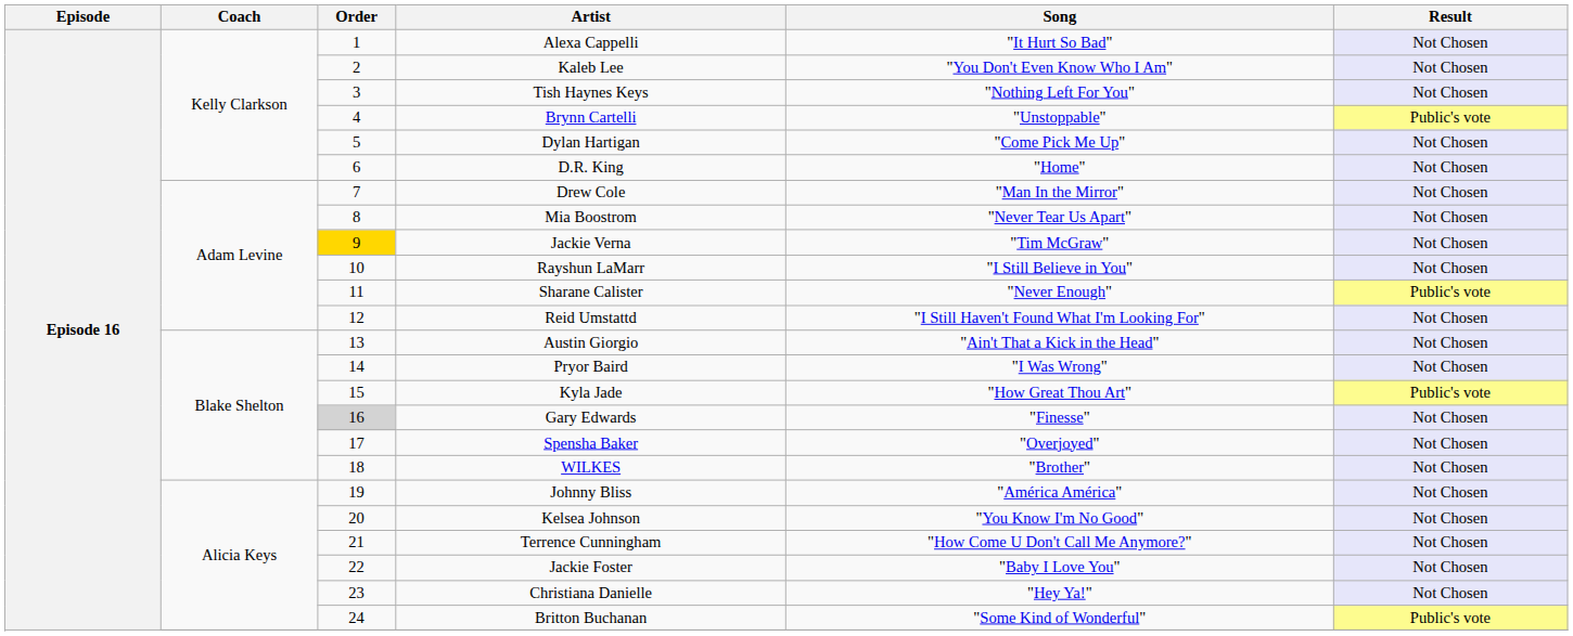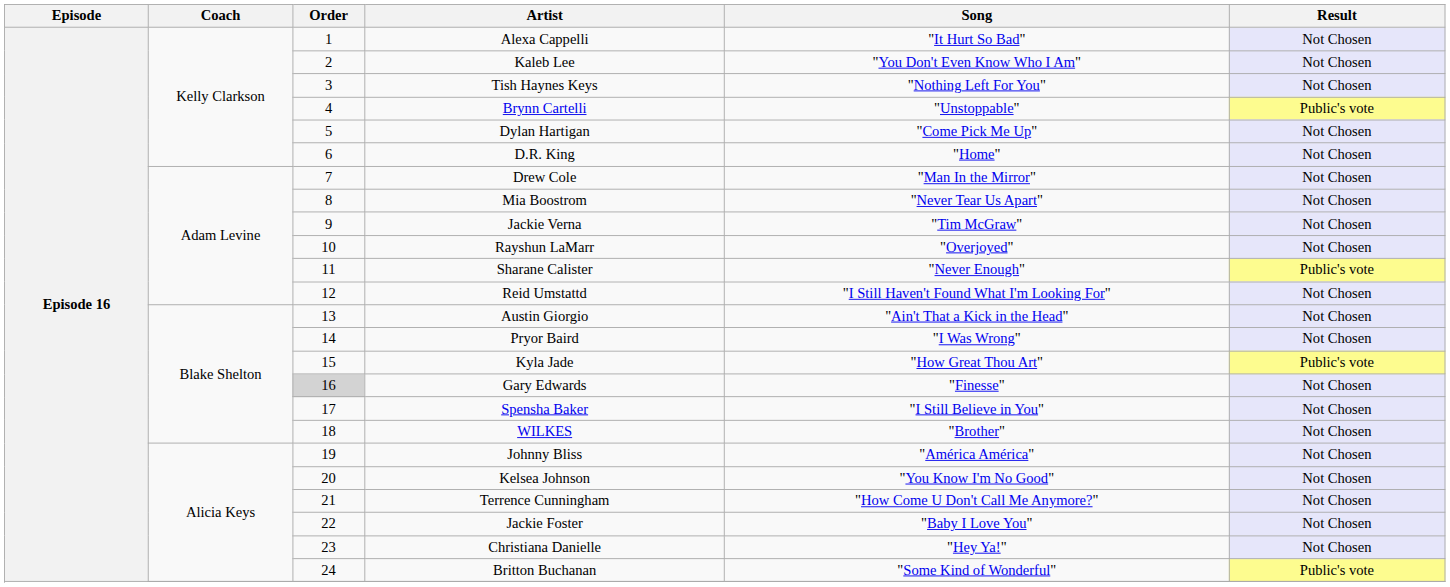 <table class="wikitable" style="text-align:center; width:100%;">
 <tr>
 <th style="width:10%;">Episode</th>
 <th style="width:10%;">Coach</th>
 <th style="width:05%;">Order</th>
 <th style="width:25%;">Artist</th>
 <th style="width:35%;">Song</th>
 <th style="width:15%;">Result</th>
 </tr>
 <tr>
 <th rowspan="27" scope="row">Episode 16<br><small></small></th>
 <td rowspan="6">Kelly Clarkson</td>
 <td>1</td>
 <td>Alexa Cappelli</td>
 <td>"<a href='#'>It Hurt So Bad</a>"</td>
 <td style="background:#E6E6FA;">Not Chosen</td>
 </tr>
 <tr>
 <td>2</td>
 <td>Kaleb Lee</td>
 <td>"<a href='#'>You Don't Even Know Who I Am</a>"</td>
 <td style="background:#E6E6FA;">Not Chosen</td>
 </tr>
 <tr>
 <td>3</td>
 <td>Tish Haynes Keys</td>
 <td>"<a href='#'>Nothing Left For You</a>"</td>
 <td style="background:#E6E6FA;">Not Chosen</td>
 </tr>
 <tr>
 <td>4</td>
 <td><a href='#'>Brynn Cartelli</a></td>
 <td>"<a href='#'>Unstoppable</a>"</td>
 <td style="background:#FDFC8F">Public's vote</td>
 </tr>
 <tr>
 <td>5</td>
 <td>Dylan Hartigan</td>
 <td>"<a href='#'>Come Pick Me Up</a>"</td>
 <td style="background:#E6E6FA;">Not Chosen</td>
 </tr>
 <tr>
 <td>6</td>
 <td>D.R. King</td>
 <td>"<a href='#'>Home</a>"</td>
 <td style="background:#E6E6FA;">Not Chosen</td>
 </tr>
 <tr>
 <td rowspan="6">Adam Levine</td>
 <td>7</td>
 <td>Drew Cole</td>
 <td>"<a href='#'>Man In the Mirror</a>"</td>
 <td style="background:#E6E6FA;">Not Chosen</td>
 </tr>
 <tr>
 <td>8</td>
 <td>Mia Boostrom</td>
 <td>"<a href='#'>Never Tear Us Apart</a>"</td>
 <td style="background:#E6E6FA;">Not Chosen</td>
 </tr>
 <tr>
-<td style="background: gold;">9</td>
+<td>9</td>
 <td>Jackie Verna</td>
 <td>"<a href='#'>Tim McGraw</a>"</td>
 <td style="background:#E6E6FA;">Not Chosen</td>
 </tr>
 <tr>
 <td>10</td>
 <td>Rayshun LaMarr</td>
-<td>"<a href='#'>I Still Believe in You</a>"</td>
+<td>"<a href='#'>Overjoyed</a>"</td>
 <td style="background:#E6E6FA;">Not Chosen</td>
 </tr>
 <tr>
 <td>11</td>
 <td>Sharane Calister</td>
 <td>"<a href='#'>Never Enough</a>"</td>
 <td style="background:#FDFC8F;">Public's vote</td>
 </tr>
 <tr>
 <td>12</td>
 <td>Reid Umstattd</td>
 <td>"<a href='#'>I Still Haven't Found What I'm Looking For</a>"</td>
 <td style="background:#E6E6FA;">Not Chosen</td>
 </tr>
 <tr>
 <td rowspan="6">Blake Shelton</td>
 <td>13</td>
 <td>Austin Giorgio</td>
 <td>"<a href='#'>Ain't That a Kick in the Head</a>"</td>
 <td style="background:#E6E6FA;">Not Chosen</td>
 </tr>
 <tr>
 <td>14</td>
 <td>Pryor Baird</td>
 <td>"<a href='#'>I Was Wrong</a>"</td>
 <td style="background:#E6E6FA;">Not Chosen</td>
 </tr>
 <tr>
 <td>15</td>
 <td>Kyla Jade</td>
 <td>"<a href='#'>How Great Thou Art</a>"</td>
 <td style="background:#FDFC8F;">Public's vote</td>
 </tr>
 <tr>
 <td style="background: lightgrey;">16</td>
 <td>Gary Edwards</td>
 <td>"<a href='#'>Finesse</a>"</td>
 <td style="background:#E6E6FA;">Not Chosen</td>
 </tr>
 <tr>
 <td>17</td>
 <td><a href='#'>Spensha Baker</a></td>
-<td>"<a href='#'>Overjoyed</a>"</td>
+<td>"<a href='#'>I Still Believe in You</a>"</td>
 <td style="background:#E6E6FA;">Not Chosen</td>
 </tr>
 <tr>
 <td>18</td>
 <td><a href='#'>WILKES</a></td>
 <td>"<a href='#'>Brother</a>"</td>
 <td style="background:#E6E6FA;">Not Chosen</td>
 </tr>
 <tr>
 <td rowspan="6">Alicia Keys</td>
 <td>19</td>
 <td>Johnny Bliss</td>
 <td>"<a href='#'>América América</a>"</td>
 <td style="background:#E6E6FA;">Not Chosen</td>
 </tr>
 <tr>
 <td>20</td>
 <td>Kelsea Johnson</td>
 <td>"<a href='#'>You Know I'm No Good</a>"</td>
 <td style="background:#E6E6FA;">Not Chosen</td>
 </tr>
 <tr>
 <td>21</td>
 <td>Terrence Cunningham</td>
 <td>"<a href='#'>How Come U Don't Call Me Anymore?</a>"</td>
 <td style="background:#E6E6FA;">Not Chosen</td>
 </tr>
 <tr>
 <td>22</td>
 <td>Jackie Foster</td>
 <td>"<a href='#'>Baby I Love You</a>"</td>
 <td style="background:#E6E6FA;">Not Chosen</td>
 </tr>
 <tr>
 <td>23</td>
 <td>Christiana Danielle</td>
 <td>"<a href='#'>Hey Ya!</a>"</td>
 <td style="background:#E6E6FA;">Not Chosen</td>
 </tr>
 <tr>
 <td>24</td>
 <td>Britton Buchanan</td>
 <td>"<a href='#'>Some Kind of Wonderful</a>"</td>
 <td style="background:#FDFC8F;">Public's vote</td>
 </tr>
 <tr>
 </tr>
 </table>
